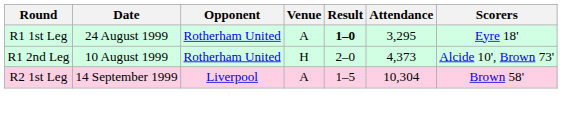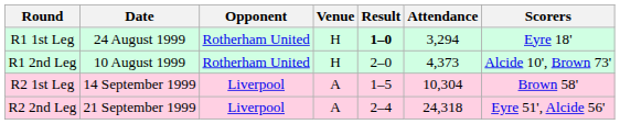 <table class= "wikitable " style="font-size:100%; text-align:center">
 <tr>
 <th>Round</th>
 <th>Date</th>
 <th>Opponent</th>
 <th>Venue</th>
 <th>Result</th>
 <th>Attendance</th>
 <th>Scorers</th>
 </tr>
 <tr style="background: #d0ffe3;">
 <td>R1 1st Leg</td>
 <td>24 August 1999</td>
 <td><a href='#'>Rotherham United</a></td>
-<td>A</td>
+<td>H</td>
 <td><strong>1–0</strong></td>
-<td>3,295</td>
+<td>3,294</td>
 <td><a href='#'>Eyre</a> 18'</td>
 </tr>
 <tr style="background: #d0ffe3;">
 <td>R1 2nd Leg</td>
 <td>10 August 1999</td>
 <td><a href='#'>Rotherham United</a></td>
 <td>H</td>
 <td>2–0</td>
 <td>4,373</td>
 <td><a href='#'>Alcide</a> 10', <a href='#'>Brown</a> 73'</td>
 </tr>
 <tr style="background: #ffd0e3;">
 <td>R2 1st Leg</td>
 <td>14 September 1999</td>
 <td><a href='#'>Liverpool</a></td>
 <td>A</td>
 <td>1–5</td>
 <td>10,304</td>
 <td><a href='#'>Brown</a> 58'</td>
 </tr>
+<tr style="background: #ffd0e3;">
+<td>R2 2nd Leg</td>
+<td>21 September 1999</td>
+<td><a href='#'>Liverpool</a></td>
+<td>A</td>
+<td>2–4</td>
+<td>24,318</td>
+<td><a href='#'>Eyre</a> 51', <a href='#'>Alcide</a> 56'</td>
+</tr>
 </table>
